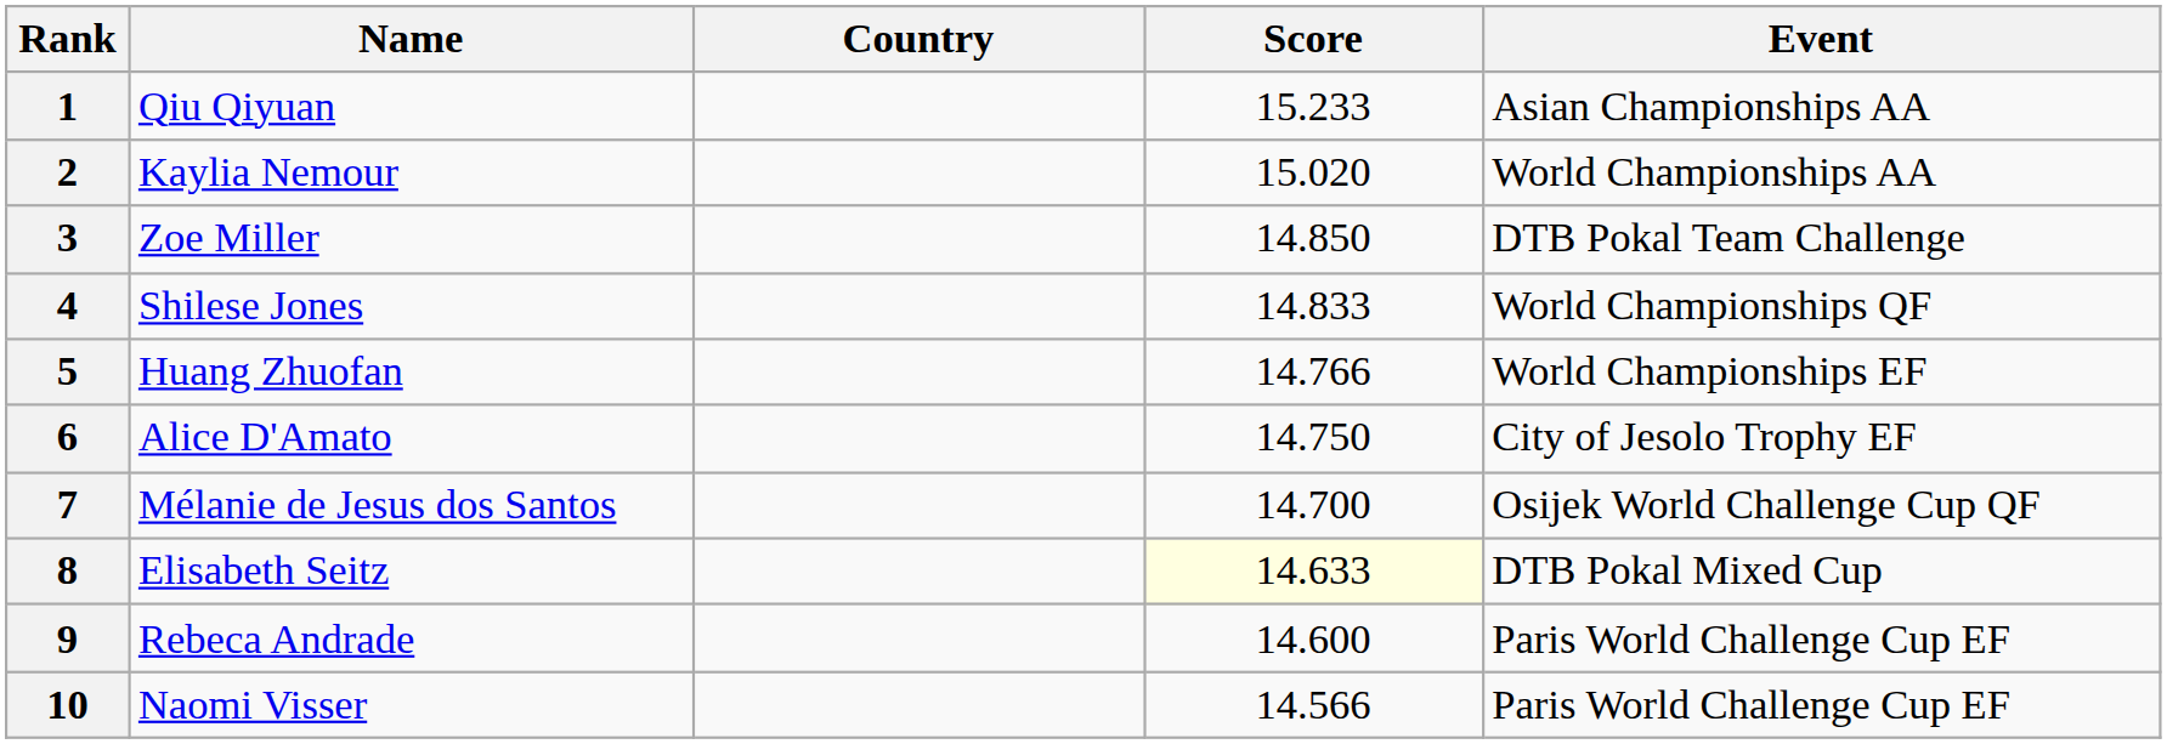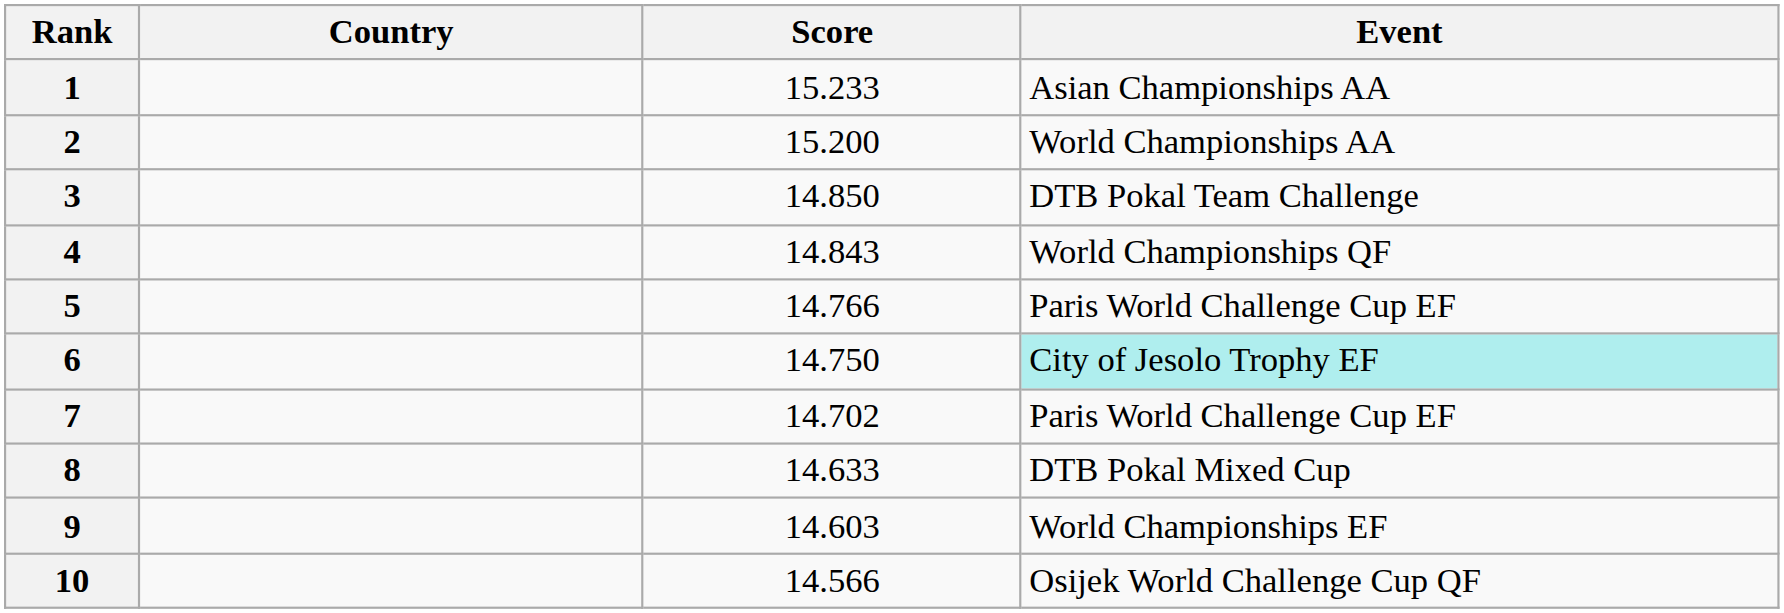 <table class="wikitable sortable" style="width:65%;">
 <tr>
 <th style="text-align:center; width:5%;">Rank</th>
-<th style="text-align:center; width:25%;">Name</th>
 <th style="text-align:center; width:20%;">Country</th>
 <th style="text-align:center; width:15%;">Score</th>
 <th style="text-align:center; width:30%;">Event</th>
 </tr>
 <tr>
 <th>1</th>
-<td><a href='#'>Qiu Qiyuan</a></td>
 <td></td>
 <td align="center">15.233</td>
 <td>Asian Championships AA</td>
 </tr>
 <tr>
 <th>2</th>
-<td><a href='#'>Kaylia Nemour</a></td>
 <td></td>
-<td align="center">15.020</td>
+<td align="center">15.200</td>
 <td>World Championships AA</td>
 </tr>
 <tr>
 <th>3</th>
-<td><a href='#'>Zoe Miller</a></td>
 <td></td>
 <td align="center">14.850</td>
 <td>DTB Pokal Team Challenge</td>
 </tr>
 <tr>
 <th>4</th>
-<td><a href='#'>Shilese Jones</a></td>
 <td></td>
-<td align="center">14.833</td>
+<td align="center">14.843</td>
 <td>World Championships QF</td>
 </tr>
 <tr>
 <th>5</th>
-<td><a href='#'>Huang Zhuofan</a></td>
 <td></td>
 <td align="center">14.766</td>
-<td>World Championships EF</td>
+<td>Paris World Challenge Cup EF</td>
 </tr>
 <tr>
 <th>6</th>
-<td><a href='#'>Alice D'Amato</a></td>
 <td></td>
 <td align="center">14.750</td>
-<td>City of Jesolo Trophy EF</td>
+<td style="background: paleturquoise;">City of Jesolo Trophy EF</td>
 </tr>
 <tr>
 <th>7</th>
-<td><a href='#'>Mélanie de Jesus dos Santos</a></td>
 <td></td>
-<td align="center">14.700</td>
-<td>Osijek World Challenge Cup QF</td>
+<td align="center">14.702</td>
+<td>Paris World Challenge Cup EF</td>
 </tr>
 <tr>
 <th>8</th>
-<td><a href='#'>Elisabeth Seitz</a></td>
 <td></td>
-<td align="center" style="background: lightyellow;">14.633</td>
+<td align="center">14.633</td>
 <td>DTB Pokal Mixed Cup</td>
 </tr>
 <tr>
 <th>9</th>
-<td><a href='#'>Rebeca Andrade</a></td>
 <td></td>
-<td align="center">14.600</td>
-<td>Paris World Challenge Cup EF</td>
+<td align="center">14.603</td>
+<td>World Championships EF</td>
 </tr>
 <tr>
 <th>10</th>
-<td><a href='#'>Naomi Visser</a></td>
 <td></td>
 <td align="center">14.566</td>
-<td>Paris World Challenge Cup EF</td>
+<td>Osijek World Challenge Cup QF</td>
 </tr>
 </table>
